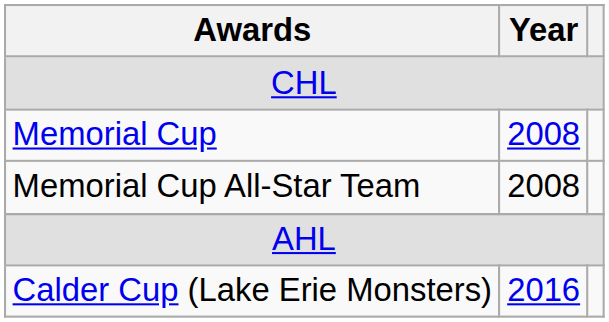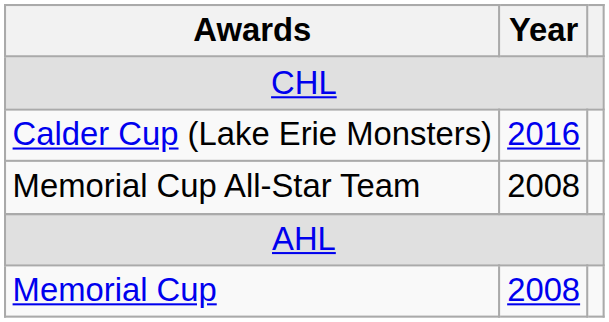 <table class="wikitable">
 <tr>
 <th>Awards</th>
 <th>Year</th>
 <th></th>
 </tr>
 <tr ALIGN="center" bgcolor="#e0e0e0">
 <td colspan="3"><a href='#'>CHL</a></td>
 </tr>
 <tr>
-<td><a href='#'>Memorial Cup</a></td>
-<td><a href='#'>2008</a></td>
+<td><a href='#'>Calder Cup</a> (Lake Erie Monsters)</td>
+<td><a href='#'>2016</a></td>
 <td></td>
 </tr>
 <tr>
 <td>Memorial Cup All-Star Team</td>
 <td>2008</td>
 <td></td>
 </tr>
 <tr>
 </tr>
 <tr ALIGN="center" bgcolor="#e0e0e0">
 <td colspan="3"><a href='#'>AHL</a></td>
 </tr>
 <tr>
-<td><a href='#'>Calder Cup</a> (Lake Erie Monsters)</td>
-<td><a href='#'>2016</a></td>
+<td><a href='#'>Memorial Cup</a></td>
+<td><a href='#'>2008</a></td>
 <td></td>
 </tr>
 </table>
